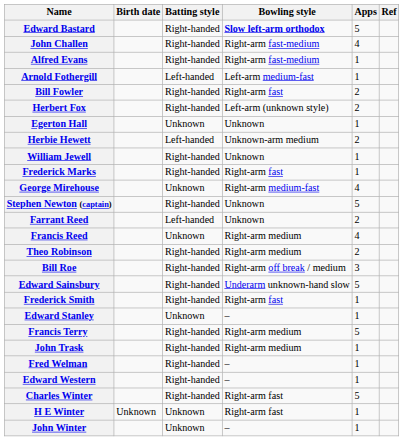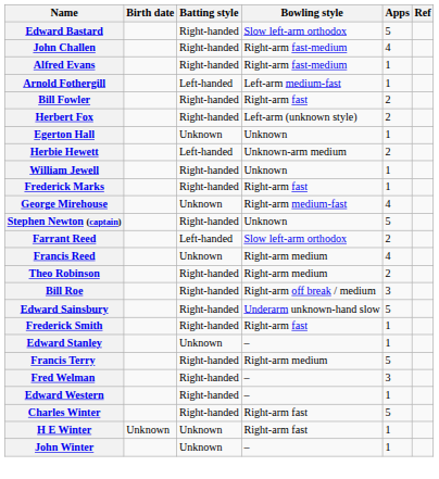 <table class="wikitable plainrowheaders" style="font-size:95% style="width:70%">
 <tr>
 <th>Name</th>
 <th>Birth date</th>
 <th>Batting style</th>
 <th>Bowling style</th>
 <th>Apps</th>
 <th>Ref</th>
 </tr>
 <tr>
 <th scope="row"><a href='#'>Edward Bastard</a></th>
 <td></td>
 <td>Right-handed</td>
-<td><strong><a href='#'>Slow left-arm orthodox</a></strong></td>
+<td><a href='#'>Slow left-arm orthodox</a></td>
 <td>5</td>
 <td></td>
 </tr>
 <tr>
 <th scope="row"><a href='#'>John Challen</a></th>
 <td></td>
 <td>Right-handed</td>
 <td>Right-arm <a href='#'>fast-medium</a></td>
 <td>4</td>
 <td></td>
 </tr>
 <tr>
 <th scope="row"><a href='#'>Alfred Evans</a></th>
 <td></td>
 <td>Right-handed</td>
 <td>Right-arm <a href='#'>fast-medium</a></td>
 <td>1</td>
 <td></td>
 </tr>
 <tr>
 <th scope="row"><a href='#'>Arnold Fothergill</a></th>
 <td></td>
 <td>Left-handed</td>
 <td>Left-arm <a href='#'>medium-fast</a></td>
 <td>1</td>
 <td></td>
 </tr>
 <tr>
 <th scope="row"><a href='#'>Bill Fowler</a></th>
 <td></td>
 <td>Right-handed</td>
 <td>Right-arm <a href='#'>fast</a></td>
 <td>2</td>
 <td></td>
 </tr>
 <tr>
 <th scope="row"><a href='#'>Herbert Fox</a></th>
 <td></td>
 <td>Right-handed</td>
 <td>Left-arm (unknown style)</td>
 <td>2</td>
 <td></td>
 </tr>
 <tr>
 <th scope="row"><a href='#'>Egerton Hall</a></th>
 <td></td>
 <td>Unknown</td>
 <td>Unknown</td>
 <td>1</td>
 <td></td>
 </tr>
 <tr>
 <th scope="row"><a href='#'>Herbie Hewett</a></th>
 <td></td>
 <td>Left-handed</td>
 <td>Unknown-arm medium</td>
 <td>2</td>
 <td></td>
 </tr>
 <tr>
 <th scope="row"><a href='#'>William Jewell</a></th>
 <td></td>
 <td>Right-handed</td>
 <td>Unknown</td>
 <td>1</td>
 <td></td>
 </tr>
 <tr>
 <th scope="row"><a href='#'>Frederick Marks</a></th>
 <td></td>
 <td>Right-handed</td>
 <td>Right-arm <a href='#'>fast</a></td>
 <td>1</td>
 <td></td>
 </tr>
 <tr>
 <th scope="row"><a href='#'>George Mirehouse</a></th>
 <td></td>
 <td>Unknown</td>
 <td>Right-arm <a href='#'>medium-fast</a></td>
 <td>4</td>
 <td></td>
 </tr>
 <tr>
 <th scope="row"><a href='#'>Stephen Newton</a> <small>(<a href='#'>captain</a>)</small></th>
 <td></td>
 <td>Right-handed</td>
 <td>Unknown</td>
 <td>5</td>
 <td></td>
 </tr>
 <tr>
 <th scope="row"><a href='#'>Farrant Reed</a></th>
 <td></td>
 <td>Left-handed</td>
-<td>Unknown</td>
+<td><a href='#'>Slow left-arm orthodox</a></td>
 <td>2</td>
 <td></td>
 </tr>
 <tr>
 <th scope="row"><a href='#'>Francis Reed</a></th>
 <td></td>
 <td>Unknown</td>
 <td>Right-arm medium</td>
 <td>4</td>
 <td></td>
 </tr>
 <tr>
 <th scope="row"><a href='#'>Theo Robinson</a></th>
 <td></td>
 <td>Right-handed</td>
 <td>Right-arm medium</td>
 <td>2</td>
 <td></td>
 </tr>
 <tr>
 <th scope="row"><a href='#'>Bill Roe</a></th>
 <td></td>
 <td>Right-handed</td>
 <td>Right-arm <a href='#'>off break</a> / medium</td>
 <td>3</td>
 <td></td>
 </tr>
 <tr>
 <th scope="row"><a href='#'>Edward Sainsbury</a></th>
 <td></td>
 <td>Right-handed</td>
 <td><a href='#'>Underarm</a> unknown-hand slow</td>
 <td>5</td>
 <td></td>
 </tr>
 <tr>
 <th scope="row"><a href='#'>Frederick Smith</a></th>
 <td></td>
 <td>Right-handed</td>
 <td>Right-arm <a href='#'>fast</a></td>
 <td>1</td>
 <td></td>
 </tr>
 <tr>
 <th scope="row"><a href='#'>Edward Stanley</a></th>
 <td></td>
 <td>Unknown</td>
 <td>–</td>
 <td>1</td>
 <td></td>
 </tr>
 <tr>
 <th scope="row"><a href='#'>Francis Terry</a> </th>
 <td></td>
 <td>Right-handed</td>
 <td>Right-arm medium</td>
 <td>5</td>
 <td></td>
 </tr>
 <tr>
-<th scope="row"><a href='#'>John Trask</a></th>
-<td></td>
-<td>Right-handed</td>
-<td>Right-arm medium</td>
-<td>1</td>
-<td></td>
-</tr>
-<tr>
 <th scope="row"><a href='#'>Fred Welman</a> </th>
 <td></td>
 <td>Right-handed</td>
 <td>–</td>
-<td>1</td>
+<td>3</td>
 <td></td>
 </tr>
 <tr>
 <th scope="row"><a href='#'>Edward Western</a></th>
 <td></td>
 <td>Right-handed</td>
 <td>–</td>
 <td>1</td>
 <td></td>
 </tr>
 <tr>
 <th scope="row"><a href='#'>Charles Winter</a></th>
 <td></td>
 <td>Right-handed</td>
 <td>Right-arm fast</td>
 <td>5</td>
 <td></td>
 </tr>
 <tr>
 <th scope="row"><a href='#'>H E Winter</a></th>
 <td>Unknown</td>
 <td>Unknown</td>
 <td>Right-arm fast</td>
 <td>1</td>
 <td></td>
 </tr>
 <tr>
 <th scope="row"><a href='#'>John Winter</a></th>
 <td></td>
 <td>Unknown</td>
 <td>–</td>
 <td>1</td>
 <td></td>
 </tr>
 </table>
